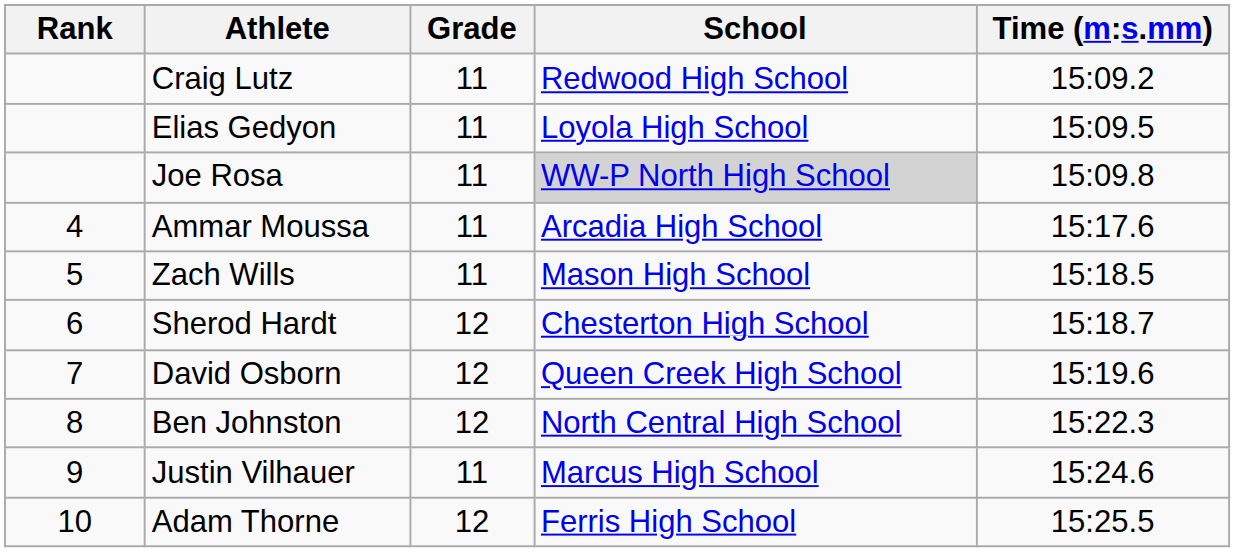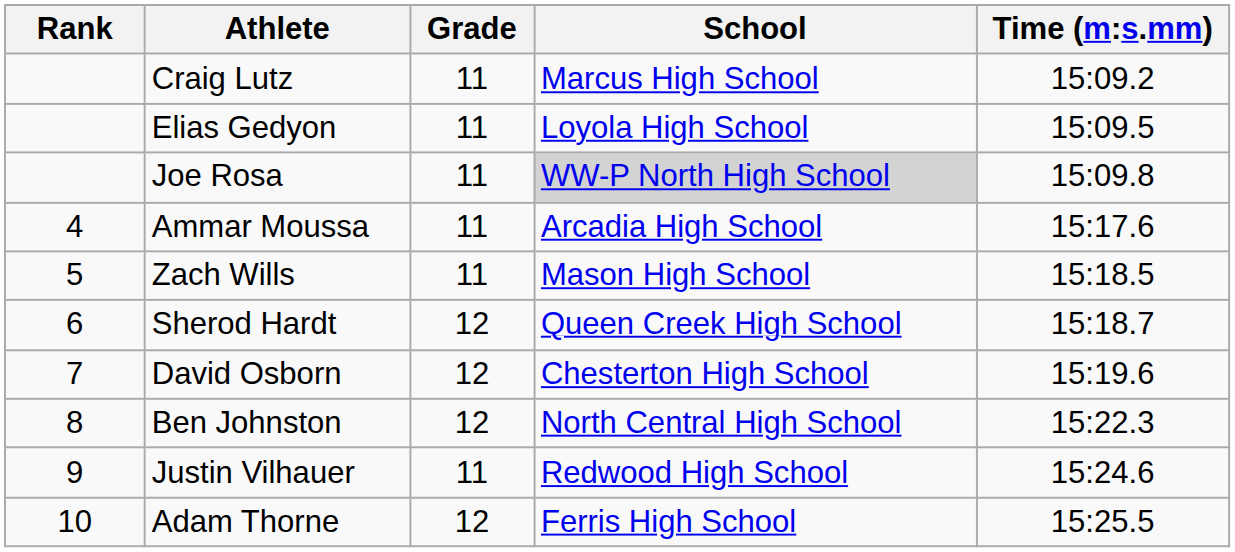 <table class="wikitable sortable" width=50%>
 <tr>
 </tr>
 <tr>
 <th width=5%>Rank</th>
 <th width=12%>Athlete</th>
 <th width=2%>Grade</th>
 <th width=20%>School</th>
 <th width=10%>Time (<a href='#'>m</a>:<a href='#'>s</a>.<a href='#'>mm</a>)</th>
 </tr>
 <tr align="center">
 <td></td>
 <td align="left">Craig Lutz</td>
 <td align="center">11</td>
-<td align="left"> <a href='#'>Redwood High School</a></td>
+<td align="left"> <a href='#'>Marcus High School</a></td>
 <td>15:09.2</td>
 </tr>
 <tr align="center">
 <td></td>
 <td align="left">Elias Gedyon</td>
 <td align="center">11</td>
 <td align="left"> <a href='#'>Loyola High School</a></td>
 <td>15:09.5</td>
 </tr>
 <tr align="center">
 <td></td>
 <td align="left">Joe Rosa</td>
 <td align="center">11</td>
 <td align="left" style="background: lightgrey;"> <a href='#'>WW-P North High School</a></td>
 <td>15:09.8</td>
 </tr>
 <tr align="center">
 <td>4</td>
 <td align="left">Ammar Moussa</td>
 <td align="center">11</td>
 <td align="left"> <a href='#'>Arcadia High School</a></td>
 <td>15:17.6</td>
 </tr>
 <tr align="center">
 <td>5</td>
 <td align="left">Zach Wills</td>
 <td align="center">11</td>
 <td align="left"> <a href='#'>Mason High School</a></td>
 <td>15:18.5</td>
 </tr>
 <tr align="center">
 <td>6</td>
 <td align="left">Sherod Hardt</td>
 <td align="center">12</td>
-<td align="left"> <a href='#'>Chesterton High School</a></td>
+<td align="left"> <a href='#'>Queen Creek High School</a></td>
 <td>15:18.7</td>
 </tr>
 <tr align="center">
 <td>7</td>
 <td align="left">David Osborn</td>
 <td align="center">12</td>
-<td align="left"> <a href='#'>Queen Creek High School</a></td>
+<td align="left"> <a href='#'>Chesterton High School</a></td>
 <td>15:19.6</td>
 </tr>
 <tr align="center">
 <td>8</td>
 <td align="left">Ben Johnston</td>
 <td align="center">12</td>
 <td align="left"> <a href='#'>North Central High School</a></td>
 <td>15:22.3</td>
 </tr>
 <tr align="center">
 <td>9</td>
 <td align="left">Justin Vilhauer</td>
 <td align="center">11</td>
-<td align="left"> <a href='#'>Marcus High School</a></td>
+<td align="left"> <a href='#'>Redwood High School</a></td>
 <td>15:24.6</td>
 </tr>
 <tr align="center">
 <td>10</td>
 <td align="left">Adam Thorne</td>
 <td align="center">12</td>
 <td align="left"> <a href='#'>Ferris High School</a></td>
 <td>15:25.5</td>
 </tr>
 </table>
